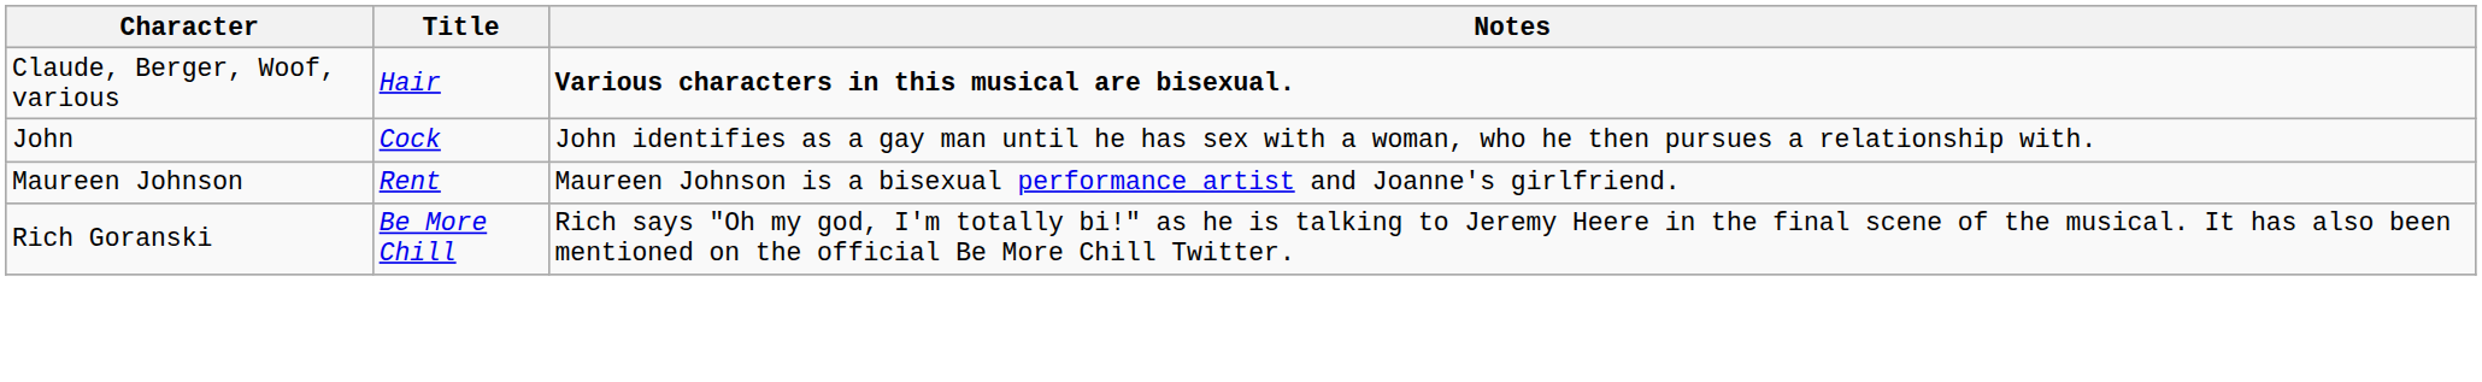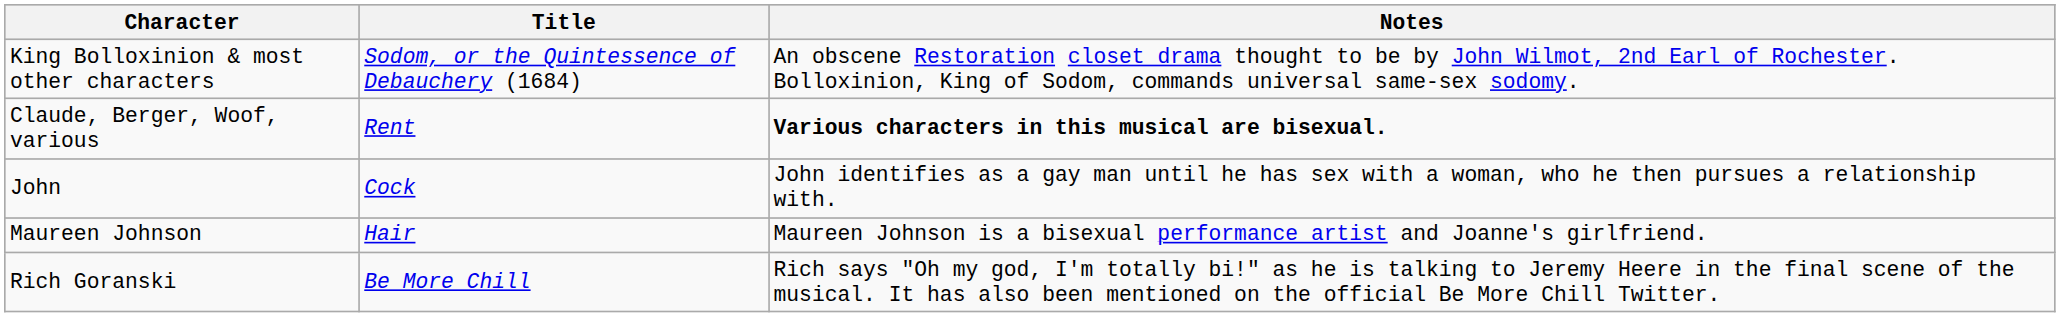 <table class="wikitable">
 <tr>
 <th>Character</th>
 <th>Title</th>
 <th>Notes</th>
 </tr>
 <tr>
+<td>King Bolloxinion & most other characters</td>
+<td><em><a href='#'>Sodom, or the Quintessence of Debauchery</a></em> (1684)</td>
+<td>An obscene <a href='#'>Restoration</a> <a href='#'>closet drama</a> thought to be by <a href='#'>John Wilmot, 2nd Earl of Rochester</a>.  Bolloxinion, King of Sodom, commands universal same-sex <a href='#'>sodomy</a>.</td>
+</tr>
+<tr>
 <td>Claude, Berger, Woof, various</td>
-<td><em><a href='#'>Hair</a></em></td>
+<td><a href='#'><em>Rent</em></a></td>
 <td><strong>Various characters in this musical are bisexual.</strong></td>
 </tr>
 <tr>
 <td>John</td>
 <td><em><a href='#'>Cock</a></em></td>
 <td>John identifies as a gay man until he has sex with a woman, who he then pursues a relationship with.</td>
 </tr>
 <tr>
 <td>Maureen Johnson</td>
-<td><a href='#'><em>Rent</em></a></td>
+<td><em><a href='#'>Hair</a></em></td>
 <td>Maureen Johnson is a bisexual <a href='#'>performance artist</a> and Joanne's girlfriend.</td>
 </tr>
 <tr>
 <td>Rich Goranski</td>
 <td><a href='#'><em>Be More Chill</em></a></td>
 <td>Rich says "Oh my god, I'm totally bi!" as he is talking to Jeremy Heere in the final scene of the musical. It has also been mentioned on the official Be More Chill Twitter.</td>
 </tr>
 </table>
